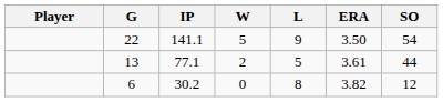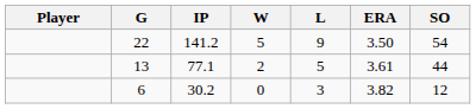 <table class="wikitable sortable">
 <tr>
 <th bgcolor="#DDDDFF" width="16%">Player</th>
 <th bgcolor="#DDDDFF" width="9%">G</th>
 <th bgcolor="#DDDDFF" width="9%">IP</th>
 <th bgcolor="#DDDDFF" width="9%">W</th>
 <th bgcolor="#DDDDFF" width="9%">L</th>
 <th bgcolor="#DDDDFF" width="9%">ERA</th>
 <th bgcolor="#DDDDFF" width="9%">SO</th>
 </tr>
 <tr align="center">
 <td></td>
 <td>22</td>
-<td>141.1</td>
+<td>141.2</td>
 <td>5</td>
 <td>9</td>
 <td>3.50</td>
 <td>54</td>
 </tr>
 <tr align="center">
 <td></td>
 <td>13</td>
 <td>77.1</td>
 <td>2</td>
 <td>5</td>
 <td>3.61</td>
 <td>44</td>
 </tr>
 <tr align="center">
 <td></td>
 <td>6</td>
 <td>30.2</td>
 <td>0</td>
-<td>8</td>
+<td>3</td>
 <td>3.82</td>
 <td>12</td>
 </tr>
 </table>
